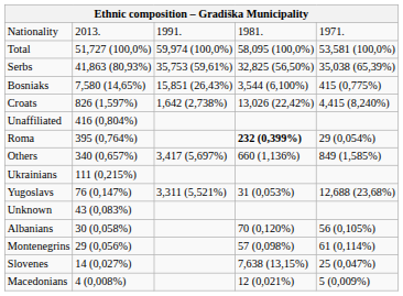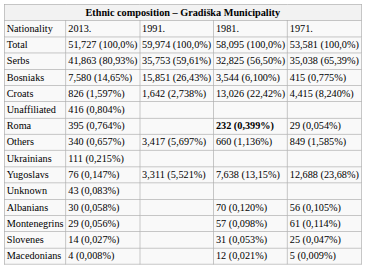 <table class="wikitable">
 <tr>
 <th colspan="8">Ethnic composition – Gradiška Municipality</th>
 </tr>
 <tr>
 <td>Nationality</td>
 <td>2013.</td>
 <td>1991.</td>
 <td>1981.</td>
 <td>1971.</td>
 </tr>
 <tr>
 <td>Total</td>
 <td>51,727 (100,0%)</td>
 <td>59,974 (100,0%)</td>
 <td>58,095 (100,0%)</td>
 <td>53,581 (100,0%)</td>
 </tr>
 <tr>
 <td>Serbs</td>
 <td>41,863 (80,93%)</td>
 <td>35,753 (59,61%)</td>
 <td>32,825 (56,50%)</td>
 <td>35,038 (65,39%)</td>
 </tr>
 <tr>
 <td>Bosniaks</td>
 <td>7,580 (14,65%)</td>
 <td>15,851 (26,43%)</td>
 <td>3,544 (6,100%)</td>
 <td>415 (0,775%)</td>
 </tr>
 <tr>
 <td>Croats</td>
 <td>826 (1,597%)</td>
 <td>1,642 (2,738%)</td>
 <td>13,026 (22,42%)</td>
 <td>4,415 (8,240%)</td>
 </tr>
 <tr>
 <td>Unaffiliated</td>
 <td>416 (0,804%)</td>
 <td></td>
 <td></td>
 <td></td>
 </tr>
 <tr>
 <td>Roma</td>
 <td>395 (0,764%)</td>
 <td></td>
 <td><strong>232 (0,399%)</strong></td>
 <td>29 (0,054%)</td>
 </tr>
 <tr>
 <td>Others</td>
 <td>340 (0,657%)</td>
 <td>3,417 (5,697%)</td>
 <td>660 (1,136%)</td>
 <td>849 (1,585%)</td>
 </tr>
 <tr>
 <td>Ukrainians</td>
 <td>111 (0,215%)</td>
 <td></td>
 <td></td>
 <td></td>
 </tr>
 <tr>
 <td>Yugoslavs</td>
 <td>76 (0,147%)</td>
 <td>3,311 (5,521%)</td>
-<td>31 (0,053%)</td>
+<td>7,638 (13,15%)</td>
 <td>12,688 (23,68%)</td>
 </tr>
 <tr>
 <td>Unknown</td>
 <td>43 (0,083%)</td>
 <td></td>
 <td></td>
 <td></td>
 </tr>
 <tr>
 <td>Albanians</td>
 <td>30 (0,058%)</td>
 <td></td>
 <td>70 (0,120%)</td>
 <td>56 (0,105%)</td>
 </tr>
 <tr>
 <td>Montenegrins</td>
 <td>29 (0,056%)</td>
 <td></td>
 <td>57 (0,098%)</td>
 <td>61 (0,114%)</td>
 </tr>
 <tr>
 <td>Slovenes</td>
 <td>14 (0,027%)</td>
 <td></td>
-<td>7,638 (13,15%)</td>
+<td>31 (0,053%)</td>
 <td>25 (0,047%)</td>
 </tr>
 <tr>
 <td>Macedonians</td>
 <td>4 (0,008%)</td>
 <td></td>
 <td>12 (0,021%)</td>
 <td>5 (0,009%)</td>
 </tr>
 </table>
